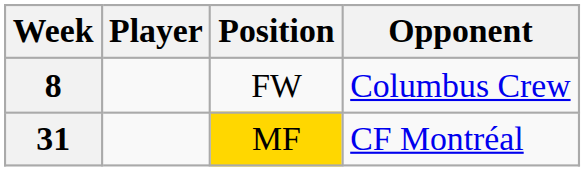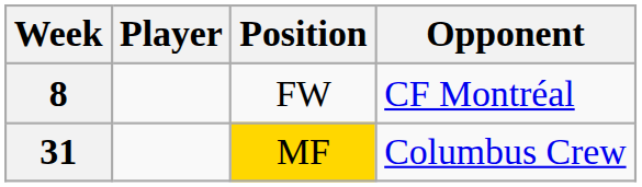 <table class="wikitable plainrowheaders sortable">
 <tr>
 <th scope=col>Week</th>
 <th scope=col>Player</th>
 <th scope=col>Position</th>
 <th scope=col>Opponent</th>
 </tr>
 <tr>
 <th scope=row style=text-align:center>8</th>
 <td></td>
 <td align=center>FW</td>
-<td><a href='#'>Columbus Crew</a></td>
+<td><a href='#'>CF Montréal</a></td>
 </tr>
 <tr>
 <th scope=row style=text-align:center>31</th>
 <td></td>
 <td align=center style="background: gold;">MF</td>
-<td><a href='#'>CF Montréal</a></td>
+<td><a href='#'>Columbus Crew</a></td>
 </tr>
 </table>
